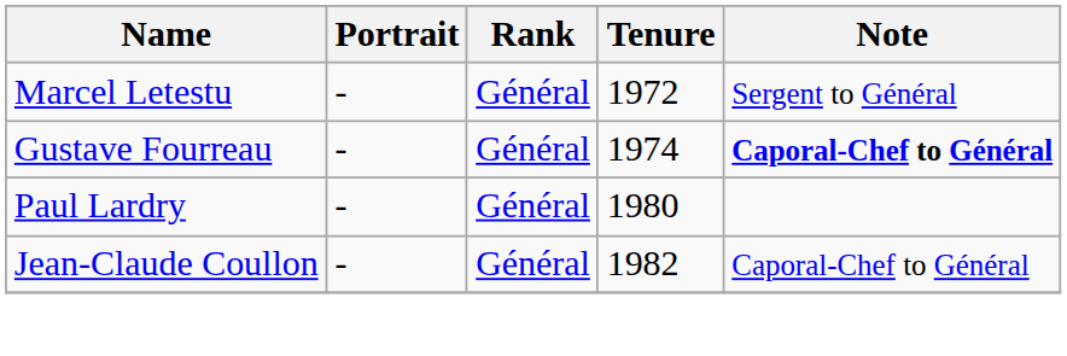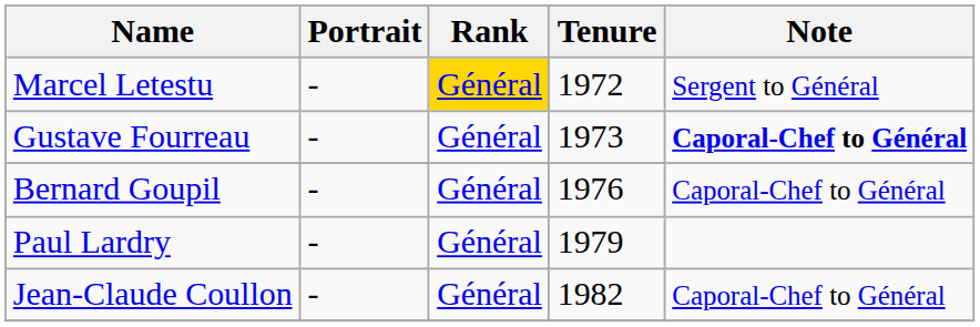 <table class="wikitable">
 <tr>
 <th>Name</th>
 <th>Portrait</th>
 <th>Rank</th>
 <th>Tenure</th>
 <th>Note</th>
 </tr>
 <tr>
 <td><a href='#'>Marcel Letestu</a></td>
 <td>-</td>
-<td><a href='#'>Général</a></td>
+<td style="background: gold;"><a href='#'>Général</a></td>
 <td>1972</td>
 <td><small><a href='#'>Sergent</a> to <a href='#'>Général</a></small></td>
 </tr>
 <tr>
 <td><a href='#'>Gustave Fourreau</a></td>
 <td>-</td>
 <td><a href='#'>Général</a></td>
-<td>1974</td>
+<td>1973</td>
 <td><strong><small><a href='#'>Caporal-Chef</a> to <a href='#'>Général</a></small></strong></td>
+</tr>
+<tr>
+<td><a href='#'>Bernard Goupil</a></td>
+<td>-</td>
+<td><a href='#'>Général</a></td>
+<td>1976</td>
+<td><small><a href='#'>Caporal-Chef</a> to <a href='#'>Général</a></small></td>
 </tr>
 <tr>
 <td><a href='#'>Paul Lardry</a></td>
 <td>-</td>
 <td><a href='#'>Général</a></td>
-<td>1980</td>
+<td>1979</td>
 <td></td>
 </tr>
 <tr>
 <td><a href='#'>Jean-Claude Coullon</a></td>
 <td>-</td>
 <td><a href='#'>Général</a></td>
 <td>1982</td>
 <td><small><a href='#'>Caporal-Chef</a> to <a href='#'>Général</a></small></td>
 </tr>
 <tr>
 </tr>
 </table>
